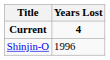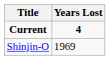 <table class="wikitable">
 <tr>
 <th>Title</th>
 <th>Years Lost</th>
 </tr>
 <tr>
 <td align="center"><strong>Current</strong></td>
 <td align="center"><strong>4</strong></td>
 </tr>
 <tr>
 <td> <a href='#'>Shinjin-O</a></td>
-<td>1996</td>
+<td>1969</td>
 </tr>
 </table>
